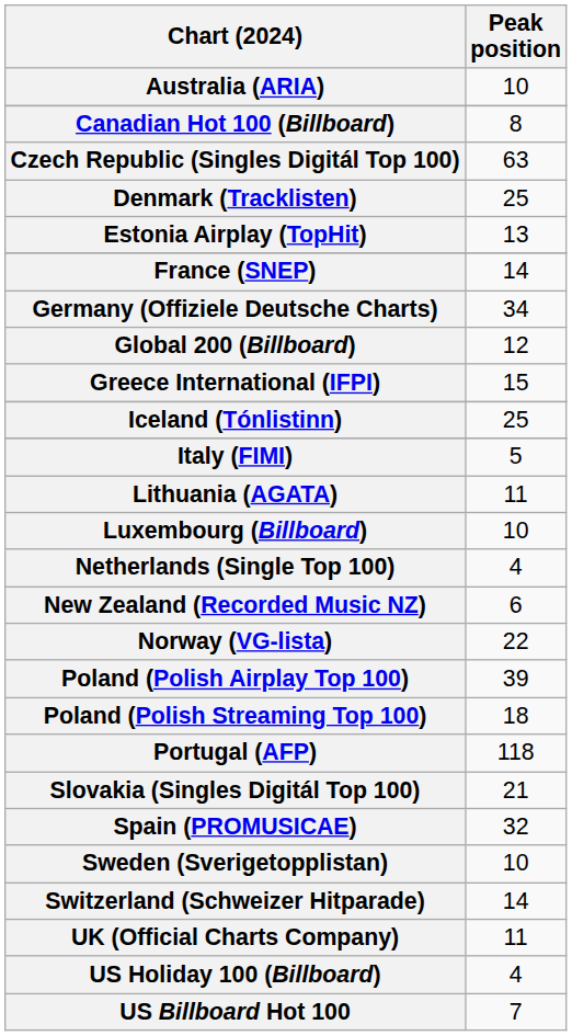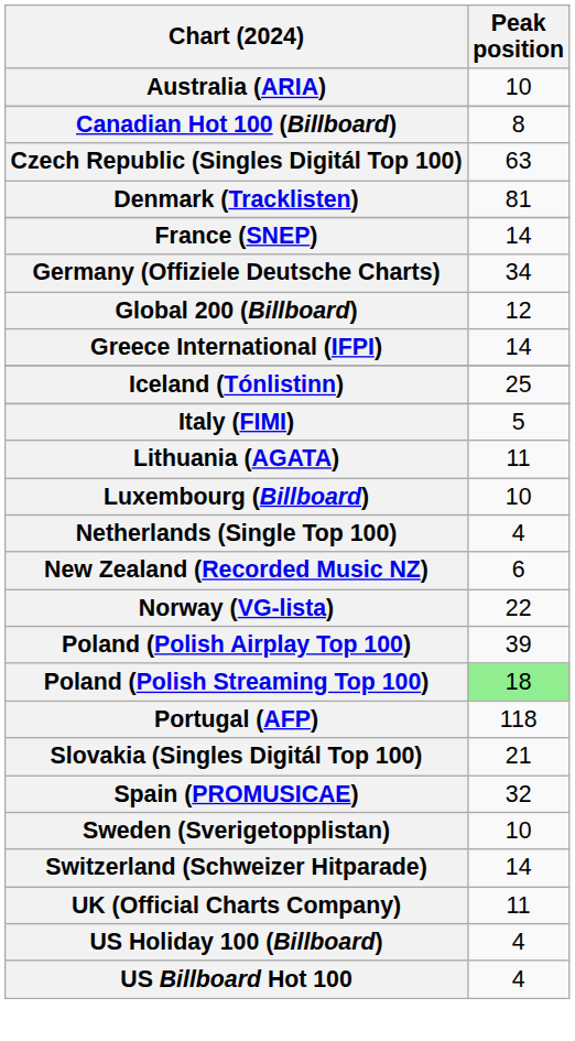 <table class="wikitable sortable plainrowheaders" style="text-align:center">
 <tr>
 <th scope="col">Chart (2024)</th>
 <th scope="col">Peak<br>position</th>
 </tr>
 <tr>
 <th scope="row">Australia (<a href='#'>ARIA</a>)</th>
 <td>10</td>
 </tr>
 <tr>
 </tr>
 <tr>
 </tr>
 <tr>
 </tr>
 <tr>
 <th scope="row"><a href='#'>Canadian Hot 100</a> (<em>Billboard</em>)</th>
 <td>8</td>
 </tr>
 <tr>
 <th scope="row">Czech Republic (Singles Digitál Top 100)</th>
 <td>63</td>
 </tr>
 <tr>
 <th scope="row">Denmark (<a href='#'>Tracklisten</a>)</th>
-<td>25</td>
-</tr>
-<tr>
-<th scope="row">Estonia Airplay (<a href='#'>TopHit</a>)</th>
-<td>13</td>
+<td>81</td>
 </tr>
 <tr>
 </tr>
 <tr>
 <th scope="row">France (<a href='#'>SNEP</a>)</th>
 <td>14</td>
 </tr>
 <tr>
 <th scope="row">Germany (Offiziele Deutsche Charts)</th>
 <td>34</td>
 </tr>
 <tr>
 <th scope="row">Global 200 (<em>Billboard</em>)</th>
 <td>12</td>
 </tr>
 <tr>
 <th scope="row">Greece International (<a href='#'>IFPI</a>)</th>
-<td>15</td>
+<td>14</td>
 </tr>
 <tr>
 </tr>
 <tr>
 <th scope="row">Iceland (<a href='#'>Tónlistinn</a>)</th>
 <td>25</td>
 </tr>
 <tr>
 </tr>
 <tr>
 <th scope="row">Italy (<a href='#'>FIMI</a>)</th>
 <td>5</td>
 </tr>
 <tr>
 <th scope="row">Lithuania (<a href='#'>AGATA</a>)</th>
 <td>11</td>
 </tr>
 <tr>
 <th scope="row">Luxembourg (<em><a href='#'>Billboard</a></em>)</th>
 <td>10</td>
 </tr>
 <tr>
 <th scope="row">Netherlands (Single Top 100)</th>
 <td>4</td>
 </tr>
 <tr>
 <th scope="row">New Zealand (<a href='#'>Recorded Music NZ</a>)</th>
 <td>6</td>
 </tr>
 <tr>
 <th scope="row">Norway (<a href='#'>VG-lista</a>)</th>
 <td>22</td>
 </tr>
 <tr>
 <th scope="row">Poland (<a href='#'>Polish Airplay Top 100</a>)</th>
 <td>39</td>
 </tr>
 <tr>
 <th scope="row">Poland (<a href='#'>Polish Streaming Top 100</a>)</th>
-<td>18</td>
+<td style="background: lightgreen;">18</td>
 </tr>
 <tr>
 <th scope="row">Portugal (<a href='#'>AFP</a>)</th>
 <td>118</td>
 </tr>
 <tr>
 <th scope="row">Slovakia (Singles Digitál Top 100)</th>
 <td>21</td>
 </tr>
 <tr>
 <th scope="row">Spain (<a href='#'>PROMUSICAE</a>)</th>
 <td>32</td>
 </tr>
 <tr>
 <th scope="row">Sweden (Sverigetopplistan)</th>
 <td>10</td>
 </tr>
 <tr>
 <th scope="row">Switzerland (Schweizer Hitparade)</th>
 <td>14</td>
 </tr>
 <tr>
 <th scope="row">UK (Official Charts Company)</th>
 <td>11</td>
 </tr>
 <tr>
 <th scope="row">US Holiday 100 (<em>Billboard</em>)</th>
 <td>4</td>
 </tr>
 <tr>
 <th scope="row">US <em>Billboard</em> Hot 100</th>
-<td>7</td>
+<td>4</td>
 </tr>
 </table>
